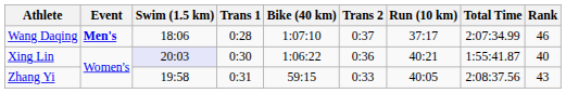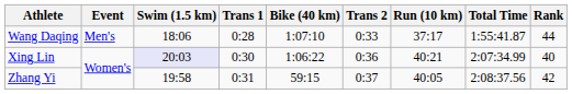 <table class="wikitable" style="font-size:90%">
 <tr>
 <th>Athlete</th>
 <th>Event</th>
 <th>Swim (1.5 km)</th>
 <th>Trans 1</th>
 <th>Bike (40 km)</th>
 <th>Trans 2</th>
 <th>Run (10 km)</th>
 <th>Total Time</th>
 <th>Rank</th>
 </tr>
 <tr align=center>
 <td align=left><a href='#'>Wang Daqing</a></td>
-<td align=left><strong><a href='#'>Men's</a></strong></td>
+<td align=left><a href='#'>Men's</a></td>
 <td>18:06</td>
 <td>0:28</td>
 <td>1:07:10</td>
-<td>0:37</td>
+<td>0:33</td>
 <td>37:17</td>
-<td>2:07:34.99</td>
-<td>46</td>
+<td>1:55:41.87</td>
+<td>44</td>
 </tr>
 <tr align=center>
 <td align=left><a href='#'>Xing Lin</a></td>
 <td align=left rowspan=2><a href='#'>Women's</a></td>
 <td style="background: lavender;">20:03</td>
 <td>0:30</td>
 <td>1:06:22</td>
 <td>0:36</td>
 <td>40:21</td>
-<td>1:55:41.87</td>
+<td>2:07:34.99</td>
 <td>40</td>
 </tr>
 <tr align=center>
 <td align=left><a href='#'>Zhang Yi</a></td>
 <td>19:58</td>
 <td>0:31</td>
 <td>59:15</td>
-<td>0:33</td>
+<td>0:37</td>
 <td>40:05</td>
 <td>2:08:37.56</td>
-<td>43</td>
+<td>42</td>
 </tr>
 </table>
